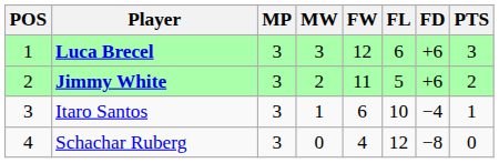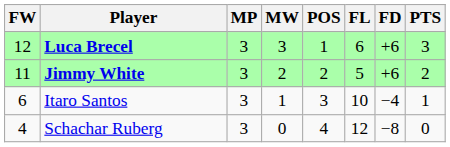 <table class="wikitable" style="text-align: center;">
 <tr>
-<th width=20>POS</th>
+<th width=20>FW</th>
 <th width=165>Player</th>
 <th width=20>MP</th>
 <th width=20>MW</th>
-<th width=20>FW</th>
+<th width=20>POS</th>
 <th width=20>FL</th>
 <th width=20>FD</th>
 <th width=20>PTS</th>
 </tr>
 <tr style="background:#aaffaa;">
-<td>1</td>
+<td>12</td>
 <td style="text-align:left;"> <strong><a href='#'>Luca Brecel</a></strong></td>
 <td>3</td>
 <td>3</td>
-<td>12</td>
+<td>1</td>
 <td>6</td>
 <td>+6</td>
 <td>3</td>
 </tr>
 <tr style="background:#aaffaa;">
-<td>2</td>
+<td>11</td>
 <td style="text-align:left;"> <strong><a href='#'>Jimmy White</a></strong></td>
 <td>3</td>
 <td>2</td>
-<td>11</td>
+<td>2</td>
 <td>5</td>
 <td>+6</td>
 <td>2</td>
 </tr>
 <tr>
-<td>3</td>
+<td>6</td>
 <td style="text-align:left;"> <a href='#'>Itaro Santos</a></td>
 <td>3</td>
 <td>1</td>
-<td>6</td>
+<td>3</td>
 <td>10</td>
 <td>−4</td>
 <td>1</td>
 </tr>
 <tr>
 <td>4</td>
 <td style="text-align:left;"> <a href='#'>Schachar Ruberg</a></td>
 <td>3</td>
 <td>0</td>
 <td>4</td>
 <td>12</td>
 <td>−8</td>
 <td>0</td>
 </tr>
 </table>
